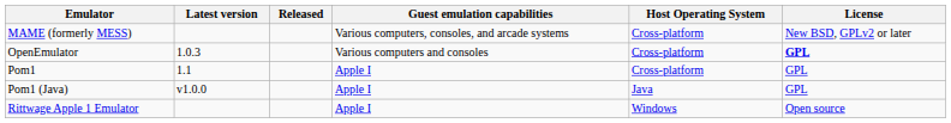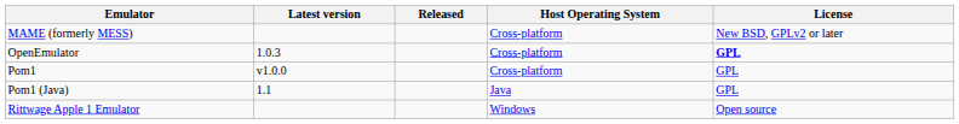 <table class="wikitable sortable" style="width:100%">
 <tr>
 <th>Emulator</th>
 <th>Latest version</th>
 <th>Released</th>
-<th>Guest emulation capabilities</th>
 <th>Host Operating System</th>
 <th>License</th>
 </tr>
 <tr>
 <td><a href='#'>MAME</a> (formerly <a href='#'>MESS</a>)</td>
 <td></td>
 <td></td>
-<td>Various computers, consoles, and arcade systems</td>
 <td><a href='#'>Cross-platform</a></td>
 <td><a href='#'>New BSD</a>, <a href='#'>GPLv2</a> or later</td>
 </tr>
 <tr>
 <td>OpenEmulator</td>
 <td>1.0.3</td>
 <td></td>
-<td>Various computers and consoles</td>
 <td><a href='#'>Cross-platform</a></td>
 <td><strong><a href='#'>GPL</a></strong></td>
 </tr>
 <tr>
 <td>Pom1</td>
-<td>1.1</td>
+<td>v1.0.0</td>
 <td></td>
-<td><a href='#'>Apple I</a></td>
 <td><a href='#'>Cross-platform</a></td>
 <td><a href='#'>GPL</a></td>
 </tr>
 <tr>
 <td>Pom1 (Java)</td>
-<td>v1.0.0</td>
+<td>1.1</td>
 <td></td>
-<td><a href='#'>Apple I</a></td>
 <td><a href='#'>Java</a></td>
 <td><a href='#'>GPL</a></td>
 </tr>
 <tr>
 <td><a href='#'>Rittwage Apple 1 Emulator</a></td>
 <td></td>
 <td></td>
-<td><a href='#'>Apple I</a></td>
 <td><a href='#'>Windows</a></td>
 <td><a href='#'>Open source</a></td>
 </tr>
 </table>
